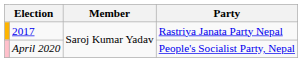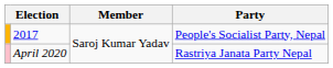 <table class="wikitable">
 <tr>
 <th colspan="2">Election</th>
 <th>Member</th>
 <th>Party</th>
 </tr>
 <tr>
 <td style="background-color:#ffb500"></td>
 <td><a href='#'>2017</a></td>
 <td rowspan="2">Saroj Kumar Yadav</td>
-<td><a href='#'>Rastriya Janata Party Nepal</a></td>
+<td><a href='#'>People's Socialist Party, Nepal</a></td>
 </tr>
 <tr>
 <td style="background-color:pink"></td>
 <td><em>April 2020</em></td>
-<td><a href='#'>People's Socialist Party, Nepal</a></td>
+<td><a href='#'>Rastriya Janata Party Nepal</a></td>
 </tr>
 </table>
